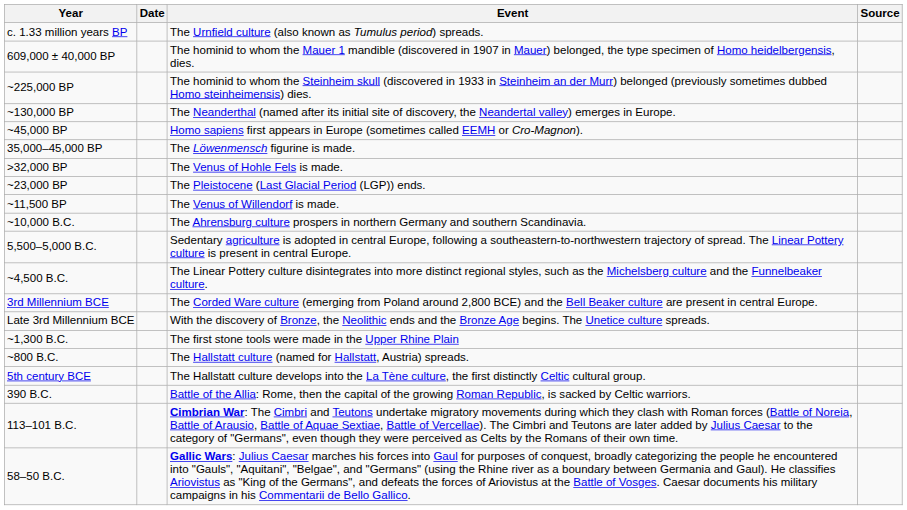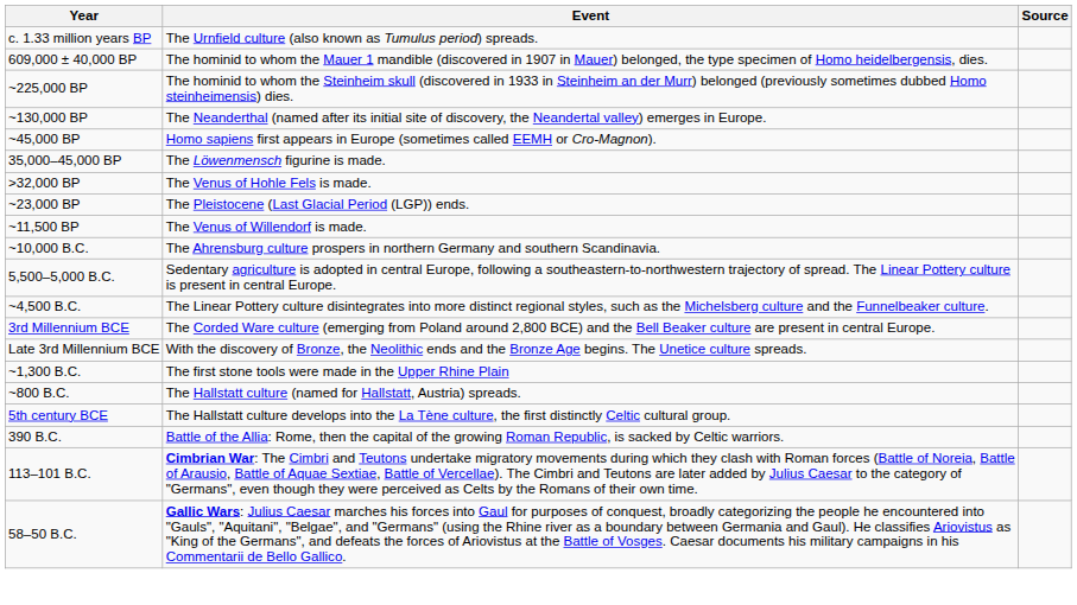 <table class="wikitable">
 <tr>
 <th>Year</th>
-<th>Date</th>
 <th>Event</th>
 <th>Source</th>
 </tr>
 <tr>
 <td>c. 1.33 million years <a href='#'>BP</a></td>
-<td></td>
 <td>The <a href='#'>Urnfield culture</a> (also known as <em>Tumulus period</em>) spreads.</td>
 <td></td>
 </tr>
 <tr>
 <td>609,000 ± 40,000 BP</td>
-<td></td>
 <td>The hominid to whom the <a href='#'>Mauer 1</a> mandible (discovered in 1907 in <a href='#'>Mauer</a>) belonged, the type specimen of <a href='#'>Homo heidelbergensis</a>, dies.</td>
 <td></td>
 </tr>
 <tr>
 <td>~225,000 BP</td>
-<td></td>
 <td>The hominid to whom the <a href='#'>Steinheim skull</a> (discovered in 1933 in <a href='#'>Steinheim an der Murr</a>) belonged (previously sometimes dubbed <a href='#'>Homo steinheimensis</a>) dies.</td>
 <td></td>
 </tr>
 <tr>
 <td>~130,000 BP</td>
-<td></td>
 <td>The <a href='#'>Neanderthal</a> (named after its initial site of discovery, the <a href='#'>Neandertal valley</a>) emerges in Europe.</td>
 <td></td>
 </tr>
 <tr>
 <td>~45,000 BP</td>
-<td></td>
 <td><a href='#'>Homo sapiens</a> first appears in Europe (sometimes called <a href='#'>EEMH</a> or <em>Cro-Magnon</em>).</td>
 <td></td>
 </tr>
 <tr>
 <td>35,000–45,000 BP</td>
-<td></td>
 <td>The <em><a href='#'>Löwenmensch</a></em> figurine is made.</td>
 <td></td>
 </tr>
 <tr>
 <td>>32,000 BP</td>
-<td></td>
 <td>The <a href='#'>Venus of Hohle Fels</a> is made.</td>
 <td></td>
 </tr>
 <tr>
 <td>~23,000 BP</td>
-<td></td>
 <td>The <a href='#'>Pleistocene</a> (<a href='#'>Last Glacial Period</a> (LGP)) ends.</td>
 <td></td>
 </tr>
 <tr>
 <td>~11,500 BP</td>
-<td></td>
 <td>The <a href='#'>Venus of Willendorf</a> is made.</td>
 <td></td>
 </tr>
 <tr>
 <td>~10,000 B.C.</td>
-<td></td>
 <td>The <a href='#'>Ahrensburg culture</a> prospers in northern Germany and southern Scandinavia.</td>
 <td></td>
 </tr>
 <tr>
 <td>5,500–5,000 B.C.</td>
-<td></td>
 <td>Sedentary <a href='#'>agriculture</a> is adopted in central Europe, following a southeastern-to-northwestern trajectory of spread. The <a href='#'>Linear Pottery culture</a> is present in central Europe.</td>
 <td></td>
 </tr>
 <tr>
 <td>~4,500 B.C.</td>
-<td></td>
 <td>The Linear Pottery culture disintegrates into more distinct regional styles, such as the <a href='#'>Michelsberg culture</a> and the <a href='#'>Funnelbeaker culture</a>.</td>
 <td></td>
 </tr>
 <tr>
 <td><a href='#'>3rd Millennium BCE</a></td>
-<td></td>
 <td>The <a href='#'>Corded Ware culture</a> (emerging from Poland around 2,800 BCE) and the <a href='#'>Bell Beaker culture</a> are present in central Europe.</td>
 <td></td>
 </tr>
 <tr>
 <td style="white-space: nowrap;">Late 3rd Millennium BCE</td>
-<td></td>
 <td>With the discovery of <a href='#'>Bronze</a>, the <a href='#'>Neolithic</a> ends and the <a href='#'>Bronze Age</a> begins. The <a href='#'>Unetice culture</a> spreads.</td>
 <td></td>
 </tr>
 <tr>
 <td>~1,300 B.C.</td>
-<td></td>
 <td>The first stone tools were made in the <a href='#'>Upper Rhine Plain</a></td>
 <td></td>
 </tr>
 <tr>
 <td>~800 B.C.</td>
-<td></td>
 <td>The <a href='#'>Hallstatt culture</a> (named for <a href='#'>Hallstatt</a>, Austria) spreads.</td>
 <td></td>
 </tr>
 <tr>
 <td><a href='#'>5th century BCE</a></td>
-<td></td>
 <td>The Hallstatt culture develops into the <a href='#'>La Tène culture</a>, the first distinctly <a href='#'>Celtic</a> cultural group.</td>
 <td></td>
 </tr>
 <tr>
 <td>390 B.C.</td>
-<td></td>
 <td><a href='#'>Battle of the Allia</a>: Rome, then the capital of the growing <a href='#'>Roman Republic</a>, is sacked by Celtic warriors.</td>
 <td></td>
 </tr>
 <tr>
 <td>113–101 B.C.</td>
-<td></td>
 <td><strong><a href='#'>Cimbrian War</a></strong>: The <a href='#'>Cimbri</a> and <a href='#'>Teutons</a> undertake migratory movements during which they clash with Roman forces (<a href='#'>Battle of Noreia</a>, <a href='#'>Battle of Arausio</a>, <a href='#'>Battle of Aquae Sextiae</a>, <a href='#'>Battle of Vercellae</a>). The Cimbri and Teutons are later added by <a href='#'>Julius Caesar</a> to the category of "Germans", even though they were perceived as Celts by the Romans of their own time.</td>
 <td></td>
 </tr>
 <tr>
 <td>58–50 B.C.</td>
-<td></td>
 <td><strong><a href='#'>Gallic Wars</a></strong>: <a href='#'>Julius Caesar</a> marches his forces into <a href='#'>Gaul</a> for purposes of conquest, broadly categorizing the people he encountered into "Gauls", "Aquitani", "Belgae", and "Germans" (using the Rhine river as a boundary between Germania and Gaul). He classifies <a href='#'>Ariovistus</a> as "King of the Germans", and defeats the forces of Ariovistus at the <a href='#'>Battle of Vosges</a>. Caesar documents his military campaigns in his <a href='#'>Commentarii de Bello Gallico</a>.</td>
 <td></td>
 </tr>
 </table>
